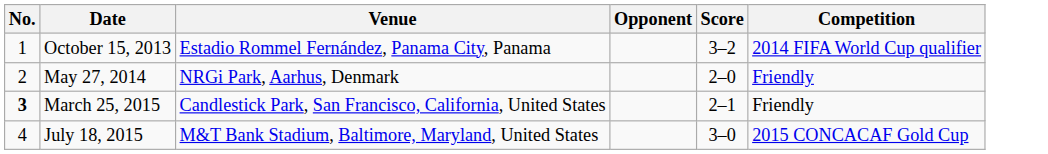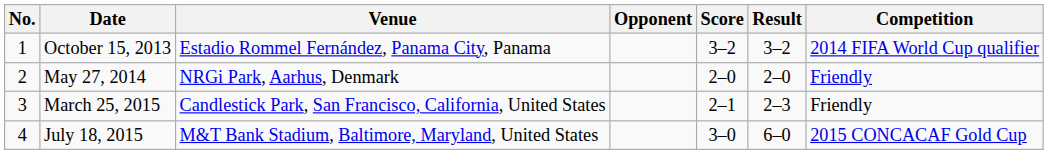 <table class="wikitable sortable">
 <tr>
 <th scope="col">No.</th>
 <th scope="col">Date</th>
 <th scope="col">Venue</th>
 <th scope="col">Opponent</th>
 <th scope="col">Score</th>
+<th scope="col">Result</th>
 <th scope="col">Competition</th>
 </tr>
 <tr>
 <td align="center">1</td>
 <td>October 15, 2013</td>
 <td><a href='#'>Estadio Rommel Fernández</a>, <a href='#'>Panama City</a>, Panama</td>
 <td></td>
+<td align="center">3–2</td>
 <td align="center">3–2</td>
 <td><a href='#'>2014 FIFA World Cup qualifier</a></td>
 </tr>
 <tr>
 <td align="center">2</td>
 <td>May 27, 2014</td>
 <td><a href='#'>NRGi Park</a>, <a href='#'>Aarhus</a>, Denmark</td>
 <td></td>
 <td align="center">2–0</td>
+<td align="center">2–0</td>
 <td><a href='#'>Friendly</a></td>
 </tr>
 <tr>
-<td align="center"><strong>3</strong></td>
+<td align="center">3</td>
 <td>March 25, 2015</td>
 <td><a href='#'>Candlestick Park</a>, <a href='#'>San Francisco, California</a>, United States</td>
 <td></td>
 <td align="center">2–1</td>
+<td align="center">2–3</td>
 <td>Friendly</td>
 </tr>
 <tr>
 <td align="center">4</td>
 <td>July 18, 2015</td>
 <td><a href='#'>M&T Bank Stadium</a>, <a href='#'>Baltimore, Maryland</a>, United States</td>
 <td></td>
 <td align="center">3–0</td>
+<td align="center">6–0</td>
 <td><a href='#'>2015 CONCACAF Gold Cup</a></td>
 </tr>
 </table>
